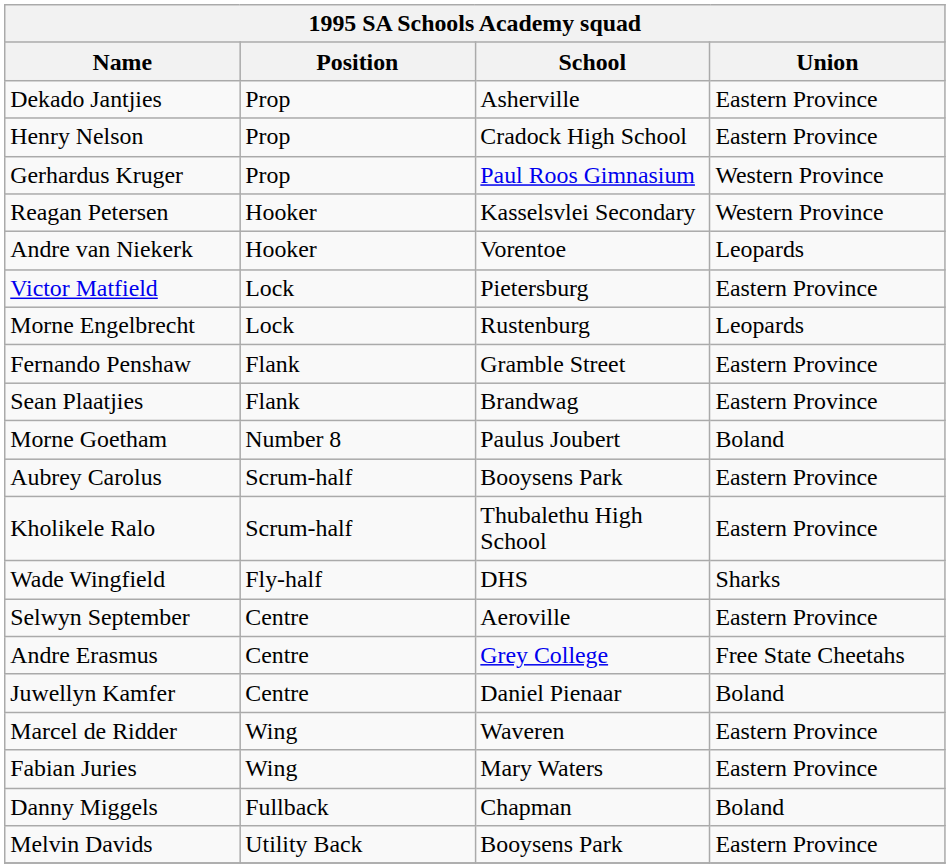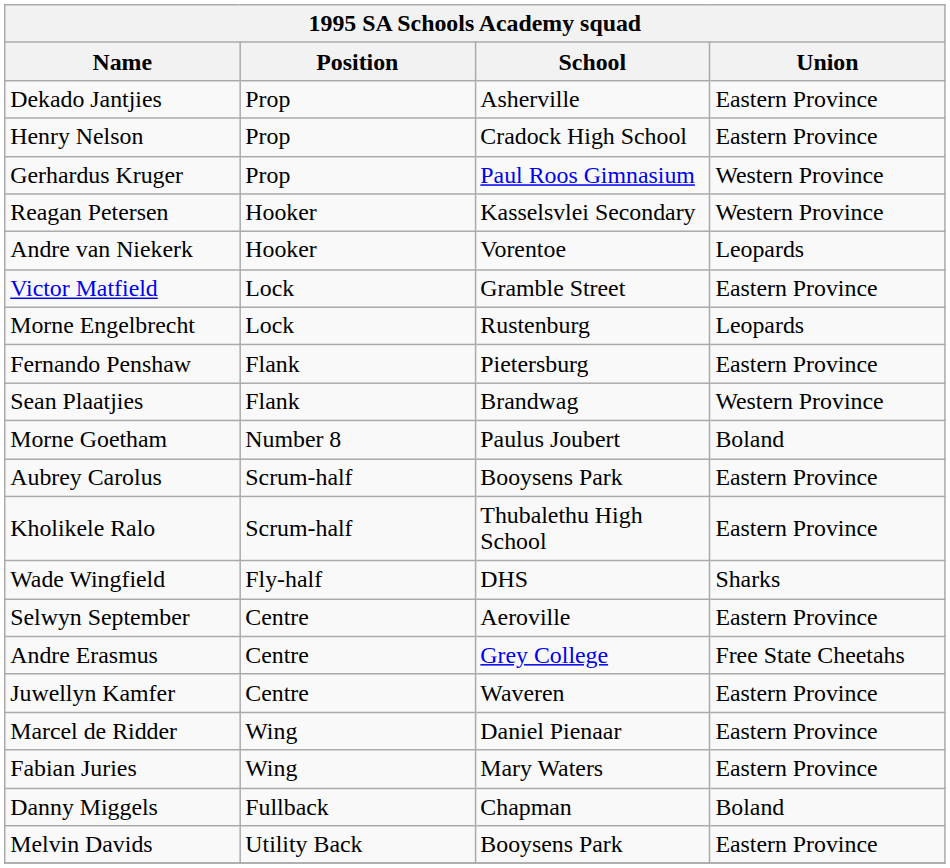 <table class="wikitable" style="text-align:left; width:50%">
 <tr>
 <th colspan="100%">1995 SA Schools Academy squad</th>
 </tr>
 <tr>
 <th style="width:25%;">Name</th>
 <th style="width:25%;">Position</th>
 <th style="width:25%;">School</th>
 <th style="width:25%;">Union</th>
 </tr>
 <tr>
 <td>Dekado Jantjies</td>
 <td>Prop</td>
 <td>Asherville</td>
 <td>Eastern Province</td>
 </tr>
 <tr>
 <td>Henry Nelson</td>
 <td>Prop</td>
 <td>Cradock High School</td>
 <td>Eastern Province</td>
 </tr>
 <tr>
 <td>Gerhardus Kruger</td>
 <td>Prop</td>
 <td><a href='#'>Paul Roos Gimnasium</a></td>
 <td>Western Province</td>
 </tr>
 <tr>
 <td>Reagan Petersen</td>
 <td>Hooker</td>
 <td>Kasselsvlei Secondary</td>
 <td>Western Province</td>
 </tr>
 <tr>
 <td>Andre van Niekerk</td>
 <td>Hooker</td>
 <td>Vorentoe</td>
 <td>Leopards</td>
 </tr>
 <tr>
 <td><a href='#'>Victor Matfield</a></td>
 <td>Lock</td>
-<td>Pietersburg</td>
+<td>Gramble Street</td>
 <td>Eastern Province</td>
 </tr>
 <tr>
 <td>Morne Engelbrecht</td>
 <td>Lock</td>
 <td>Rustenburg</td>
 <td>Leopards</td>
 </tr>
 <tr>
 <td>Fernando Penshaw</td>
 <td>Flank</td>
-<td>Gramble Street</td>
+<td>Pietersburg</td>
 <td>Eastern Province</td>
 </tr>
 <tr>
 <td>Sean Plaatjies</td>
 <td>Flank</td>
 <td>Brandwag</td>
-<td>Eastern Province</td>
+<td>Western Province</td>
 </tr>
 <tr>
 <td>Morne Goetham</td>
 <td>Number 8</td>
 <td>Paulus Joubert</td>
 <td>Boland</td>
 </tr>
 <tr>
 <td>Aubrey Carolus</td>
 <td>Scrum-half</td>
 <td>Booysens Park</td>
 <td>Eastern Province</td>
 </tr>
 <tr>
 <td>Kholikele Ralo</td>
 <td>Scrum-half</td>
 <td>Thubalethu High School</td>
 <td>Eastern Province</td>
 </tr>
 <tr>
 <td>Wade Wingfield</td>
 <td>Fly-half</td>
 <td>DHS</td>
 <td>Sharks</td>
 </tr>
 <tr>
 <td>Selwyn September</td>
 <td>Centre</td>
 <td>Aeroville</td>
 <td>Eastern Province</td>
 </tr>
 <tr>
 <td>Andre Erasmus</td>
 <td>Centre</td>
 <td><a href='#'>Grey College</a></td>
 <td>Free State Cheetahs</td>
 </tr>
 <tr>
 <td>Juwellyn Kamfer</td>
 <td>Centre</td>
-<td>Daniel Pienaar</td>
-<td>Boland</td>
+<td>Waveren</td>
+<td>Eastern Province</td>
 </tr>
 <tr>
 <td>Marcel de Ridder</td>
 <td>Wing</td>
-<td>Waveren</td>
+<td>Daniel Pienaar</td>
 <td>Eastern Province</td>
 </tr>
 <tr>
 <td>Fabian Juries</td>
 <td>Wing</td>
 <td>Mary Waters</td>
 <td>Eastern Province</td>
 </tr>
 <tr>
 <td>Danny Miggels</td>
 <td>Fullback</td>
 <td>Chapman</td>
 <td>Boland</td>
 </tr>
 <tr>
 <td>Melvin Davids</td>
 <td>Utility Back</td>
 <td>Booysens Park</td>
 <td>Eastern Province</td>
 </tr>
 <tr>
 </tr>
 </table>
